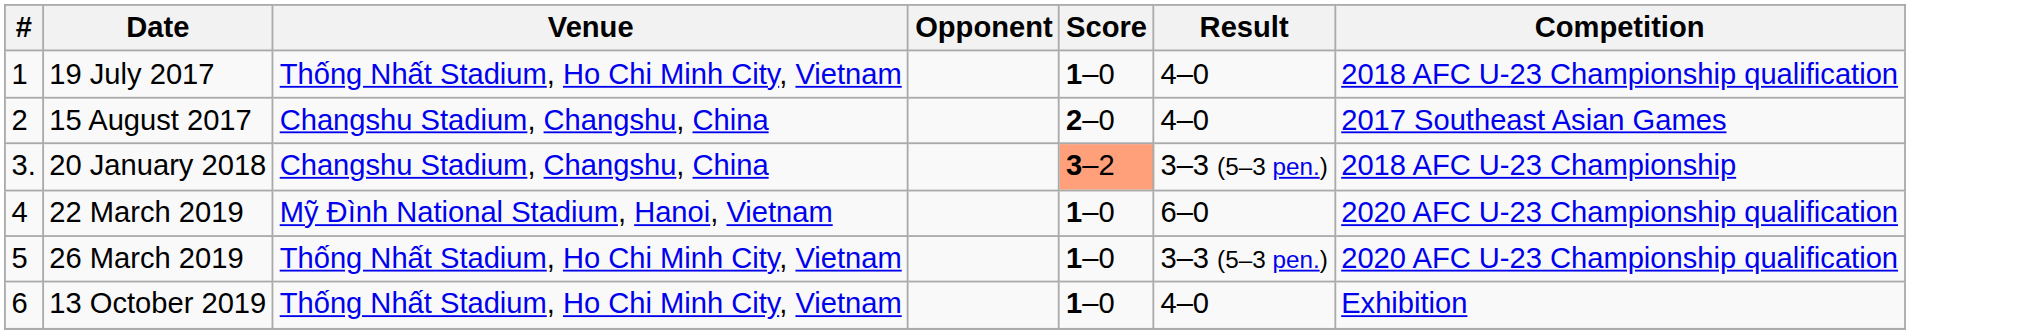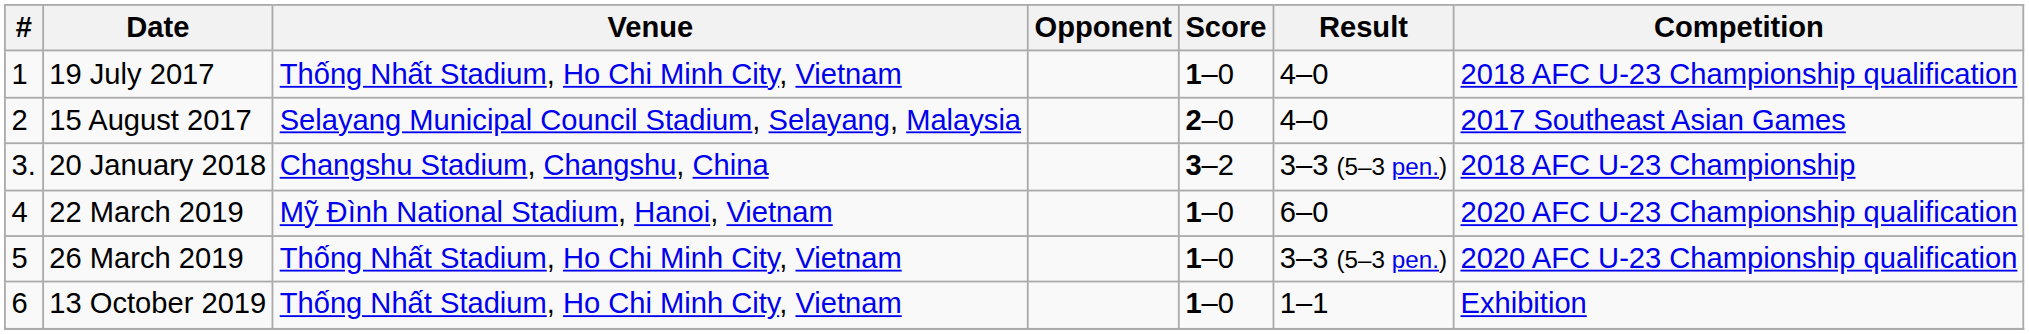 <table class="wikitable">
 <tr>
 <th>#</th>
 <th>Date</th>
 <th>Venue</th>
 <th>Opponent</th>
 <th>Score</th>
 <th>Result</th>
 <th>Competition</th>
 </tr>
 <tr>
 <td>1</td>
 <td>19 July 2017</td>
 <td><a href='#'>Thống Nhất Stadium</a>, <a href='#'>Ho Chi Minh City</a>, <a href='#'>Vietnam</a></td>
 <td></td>
 <td><strong>1</strong>–0</td>
 <td>4–0</td>
 <td><a href='#'>2018 AFC U-23 Championship qualification</a></td>
 </tr>
 <tr>
 <td>2</td>
 <td>15 August 2017</td>
-<td><a href='#'>Changshu Stadium</a>, <a href='#'>Changshu</a>, <a href='#'>China</a></td>
+<td><a href='#'>Selayang Municipal Council Stadium</a>, <a href='#'>Selayang</a>, <a href='#'>Malaysia</a></td>
 <td></td>
 <td><strong>2</strong>–0</td>
 <td>4–0</td>
 <td><a href='#'>2017 Southeast Asian Games</a></td>
 </tr>
 <tr>
 <td>3.</td>
 <td>20 January 2018</td>
 <td><a href='#'>Changshu Stadium</a>, <a href='#'>Changshu</a>, <a href='#'>China</a></td>
 <td></td>
-<td style="background: lightsalmon;"><strong>3</strong>–2</td>
+<td><strong>3</strong>–2</td>
 <td>3–3 <small>(5–3 <a href='#'>pen.</a>)</small></td>
 <td><a href='#'>2018 AFC U-23 Championship</a></td>
 </tr>
 <tr>
 <td>4</td>
 <td>22 March 2019</td>
 <td><a href='#'>Mỹ Đình National Stadium</a>, <a href='#'>Hanoi</a>, <a href='#'>Vietnam</a></td>
 <td></td>
 <td><strong>1</strong>–0</td>
 <td>6–0</td>
 <td><a href='#'>2020 AFC U-23 Championship qualification</a></td>
 </tr>
 <tr>
 <td>5</td>
 <td>26 March 2019</td>
 <td><a href='#'>Thống Nhất Stadium</a>, <a href='#'>Ho Chi Minh City</a>, <a href='#'>Vietnam</a></td>
 <td></td>
 <td><strong>1</strong>–0</td>
 <td>3–3 <small>(5–3 <a href='#'>pen.</a>)</small></td>
 <td><a href='#'>2020 AFC U-23 Championship qualification</a></td>
 </tr>
 <tr>
 <td>6</td>
 <td>13 October 2019</td>
 <td><a href='#'>Thống Nhất Stadium</a>, <a href='#'>Ho Chi Minh City</a>, <a href='#'>Vietnam</a></td>
 <td></td>
 <td><strong>1</strong>–0</td>
-<td>4–0</td>
+<td>1–1</td>
 <td><a href='#'>Exhibition</a></td>
 </tr>
 <tr>
 </tr>
 </table>
